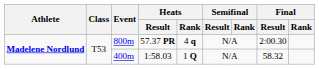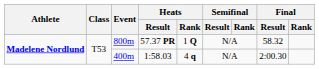 <table class=wikitable style="font-size:90%">
 <tr>
 <th rowspan="2">Athlete</th>
 <th rowspan="2">Class</th>
 <th rowspan="2">Event</th>
 <th colspan="2">Heats</th>
 <th colspan="2">Semifinal</th>
 <th colspan="2">Final</th>
 </tr>
 <tr>
 <th>Result</th>
 <th>Rank</th>
 <th>Result</th>
 <th>Rank</th>
 <th>Result</th>
 <th>Rank</th>
 </tr>
 <tr>
 <td rowspan="2"><strong><a href='#'>Madelene Nordlund</a></strong></td>
 <td rowspan="2" style="text-align:center;">T53</td>
 <td><a href='#'>800m</a></td>
 <td style="text-align:center;">57.37 <strong>PR</strong></td>
+<td style="text-align:center;">1 <strong>Q</strong></td>
+<td style="text-align:center;" colspan="2">N/A</td>
+<td style="text-align:center;">58.32</td>
+<td style="text-align:center;"></td>
+</tr>
+<tr>
+<td><a href='#'>400m</a></td>
+<td style="text-align:center;">1:58.03</td>
 <td style="text-align:center;">4 <strong>q</strong></td>
 <td style="text-align:center;" colspan="2">N/A</td>
 <td style="text-align:center;">2:00.30</td>
 <td style="text-align:center;"></td>
 </tr>
-<tr>
-<td><a href='#'>400m</a></td>
-<td style="text-align:center;">1:58.03</td>
-<td style="text-align:center;">1 <strong>Q</strong></td>
-<td style="text-align:center;" colspan="2">N/A</td>
-<td style="text-align:center;">58.32</td>
-<td style="text-align:center;"></td>
-</tr>
 </table>
